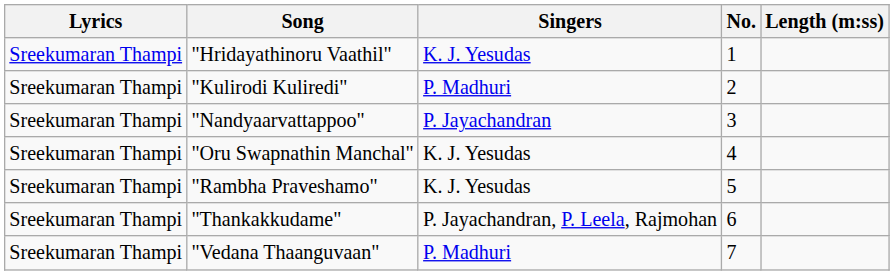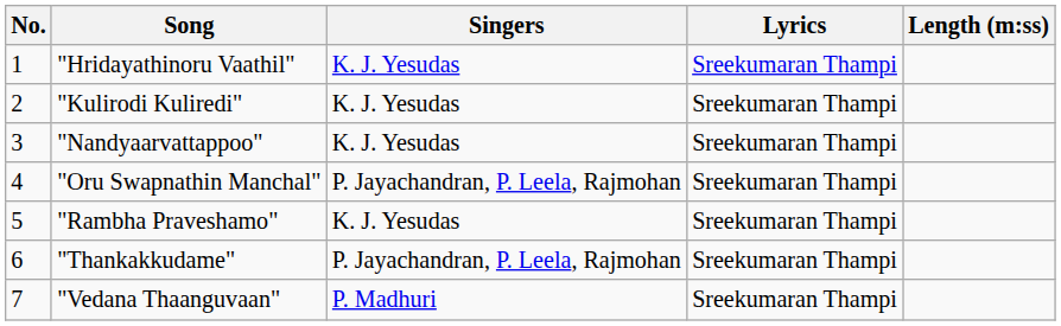 <table class="wikitable" style="font-size:95%;">
 <tr>
-<th>Lyrics</th>
+<th>No.</th>
 <th>Song</th>
 <th>Singers</th>
-<th>No.</th>
+<th>Lyrics</th>
 <th>Length (m:ss)</th>
 </tr>
 <tr>
-<td><a href='#'>Sreekumaran Thampi</a></td>
+<td>1</td>
 <td>"Hridayathinoru Vaathil"</td>
 <td><a href='#'>K. J. Yesudas</a></td>
-<td>1</td>
+<td><a href='#'>Sreekumaran Thampi</a></td>
 <td></td>
 </tr>
 <tr>
+<td>2</td>
+<td>"Kulirodi Kuliredi"</td>
+<td>K. J. Yesudas</td>
 <td>Sreekumaran Thampi</td>
-<td>"Kulirodi Kuliredi"</td>
-<td><a href='#'>P. Madhuri</a></td>
-<td>2</td>
 <td></td>
 </tr>
 <tr>
+<td>3</td>
+<td>"Nandyaarvattappoo"</td>
+<td>K. J. Yesudas</td>
 <td>Sreekumaran Thampi</td>
-<td>"Nandyaarvattappoo"</td>
-<td><a href='#'>P. Jayachandran</a></td>
-<td>3</td>
 <td></td>
 </tr>
 <tr>
+<td>4</td>
+<td>"Oru Swapnathin Manchal"</td>
+<td>P. Jayachandran, <a href='#'>P. Leela</a>, Rajmohan</td>
 <td>Sreekumaran Thampi</td>
-<td>"Oru Swapnathin Manchal"</td>
-<td>K. J. Yesudas</td>
-<td>4</td>
 <td></td>
 </tr>
 <tr>
-<td>Sreekumaran Thampi</td>
+<td>5</td>
 <td>"Rambha Praveshamo"</td>
 <td>K. J. Yesudas</td>
-<td>5</td>
+<td>Sreekumaran Thampi</td>
 <td></td>
 </tr>
 <tr>
-<td>Sreekumaran Thampi</td>
+<td>6</td>
 <td>"Thankakkudame"</td>
 <td>P. Jayachandran, <a href='#'>P. Leela</a>, Rajmohan</td>
-<td>6</td>
+<td>Sreekumaran Thampi</td>
 <td></td>
 </tr>
 <tr>
-<td>Sreekumaran Thampi</td>
+<td>7</td>
 <td>"Vedana Thaanguvaan"</td>
 <td><a href='#'>P. Madhuri</a></td>
-<td>7</td>
+<td>Sreekumaran Thampi</td>
 <td></td>
 </tr>
 </table>
